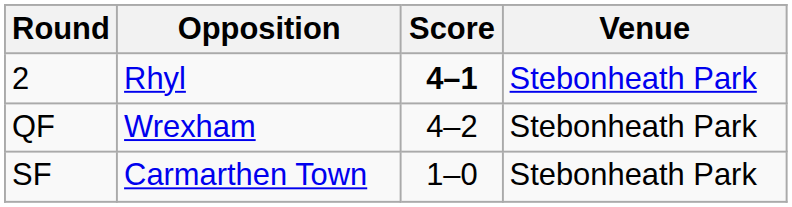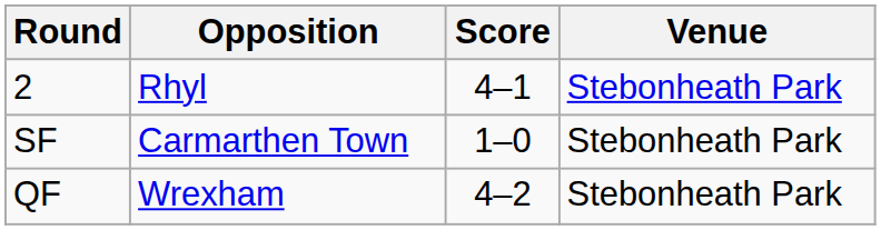 <table class="wikitable">
 <tr>
 <th width="45">Round</th>
 <th style="width:140px;">Opposition</th>
 <th width="45">Score</th>
 <th style="width:140px;">Venue</th>
 </tr>
 <tr>
 <td>2</td>
 <td><a href='#'>Rhyl</a></td>
-<td style="text-align:center;"><strong>4–1</strong></td>
+<td style="text-align:center;">4–1</td>
 <td><a href='#'>Stebonheath Park</a></td>
+</tr>
+<tr>
+<td>SF</td>
+<td><a href='#'>Carmarthen Town</a></td>
+<td style="text-align:center;">1–0</td>
+<td>Stebonheath Park</td>
 </tr>
 <tr>
 <td>QF</td>
 <td><a href='#'>Wrexham</a></td>
 <td style="text-align:center;">4–2</td>
 <td>Stebonheath Park</td>
 </tr>
-<tr>
-<td>SF</td>
-<td><a href='#'>Carmarthen Town</a></td>
-<td style="text-align:center;">1–0</td>
-<td>Stebonheath Park</td>
-</tr>
 </table>
